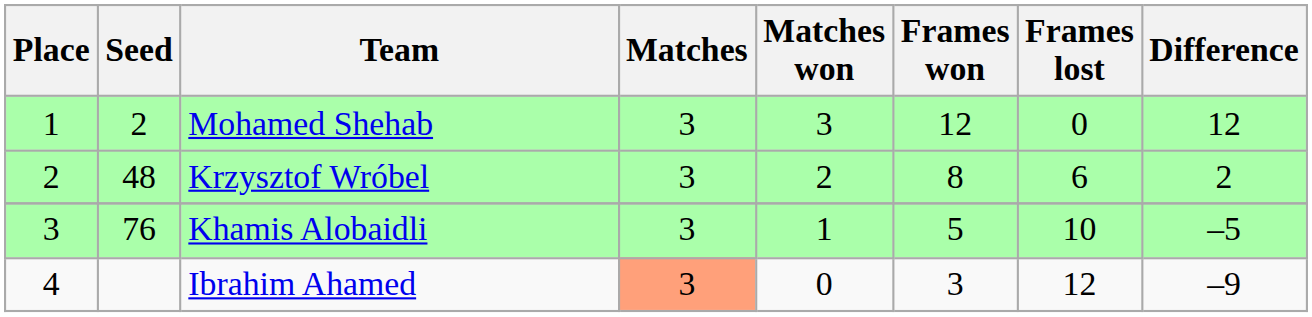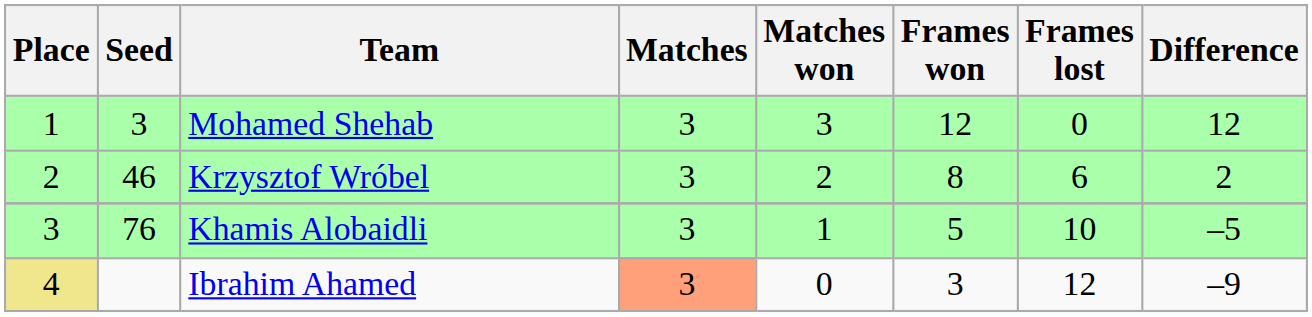 <table class="wikitable" style="text-align: center;">
 <tr>
 <th width=20>Place</th>
 <th width=20>Seed</th>
 <th width=200>Team</th>
 <th width=20>Matches</th>
 <th width=20>Matches won</th>
 <th width=20>Frames won</th>
 <th width=20>Frames lost</th>
 <th width=20>Difference</th>
 </tr>
 <tr style="background:#aaffaa;">
 <td>1</td>
-<td>2</td>
+<td>3</td>
 <td style="text-align:left;"> <a href='#'>Mohamed Shehab</a></td>
 <td>3</td>
 <td>3</td>
 <td>12</td>
 <td>0</td>
 <td>12</td>
 </tr>
 <tr style="background:#aaffaa;">
 <td>2</td>
-<td>48</td>
+<td>46</td>
 <td style="text-align:left;"> <a href='#'>Krzysztof Wróbel</a></td>
 <td>3</td>
 <td>2</td>
 <td>8</td>
 <td>6</td>
 <td>2</td>
 </tr>
 <tr>
 </tr>
 <tr style="background:#aaffaa;">
 <td>3</td>
 <td>76</td>
 <td style="text-align:left;"> <a href='#'>Khamis Alobaidli</a></td>
 <td>3</td>
 <td>1</td>
 <td>5</td>
 <td>10</td>
 <td>–5</td>
 </tr>
 <tr>
-<td>4</td>
+<td style="background: khaki;">4</td>
 <td></td>
 <td style="text-align:left;"> <a href='#'>Ibrahim Ahamed</a></td>
 <td style="background: lightsalmon;">3</td>
 <td>0</td>
 <td>3</td>
 <td>12</td>
 <td>–9</td>
 </tr>
 </table>
